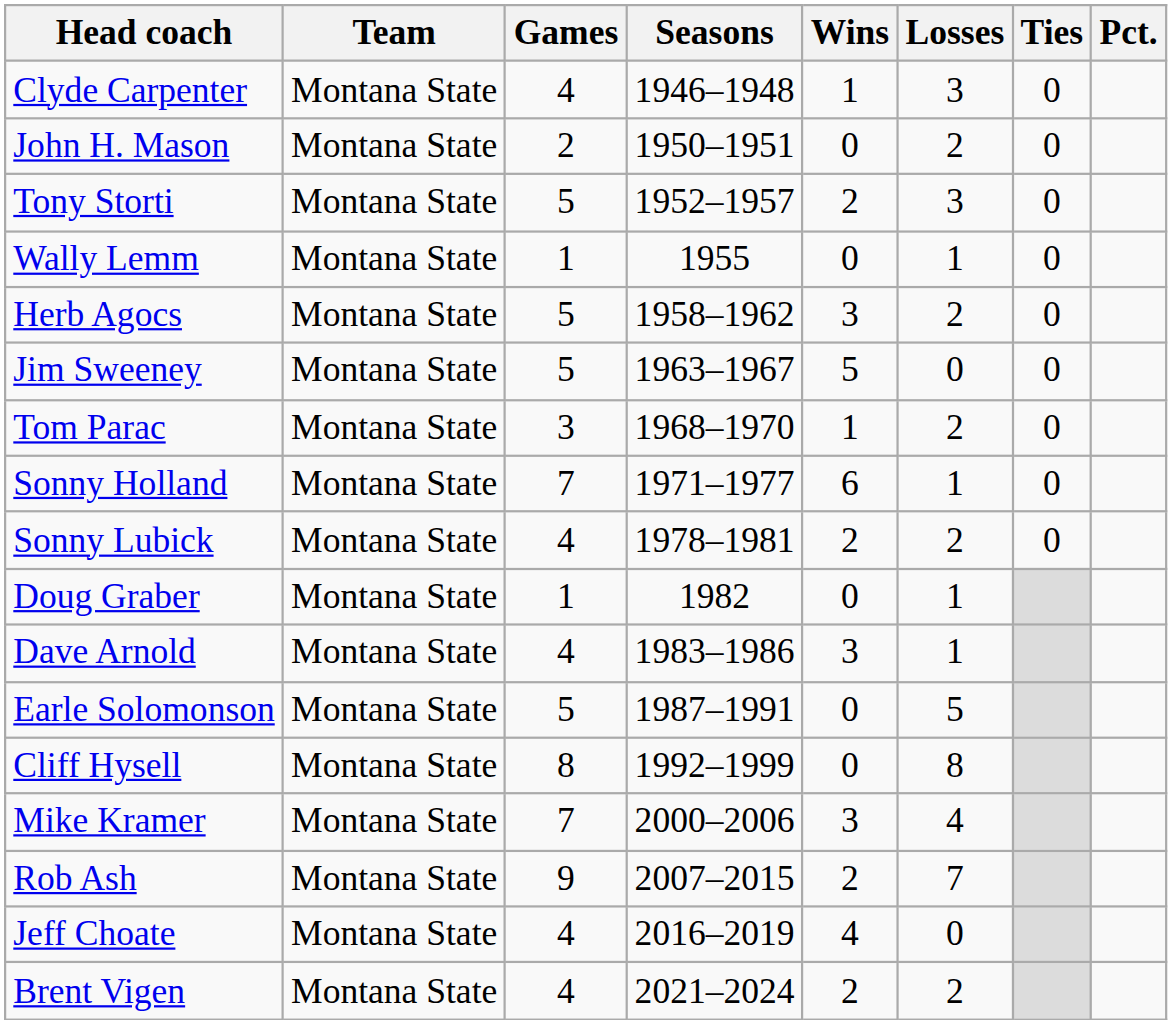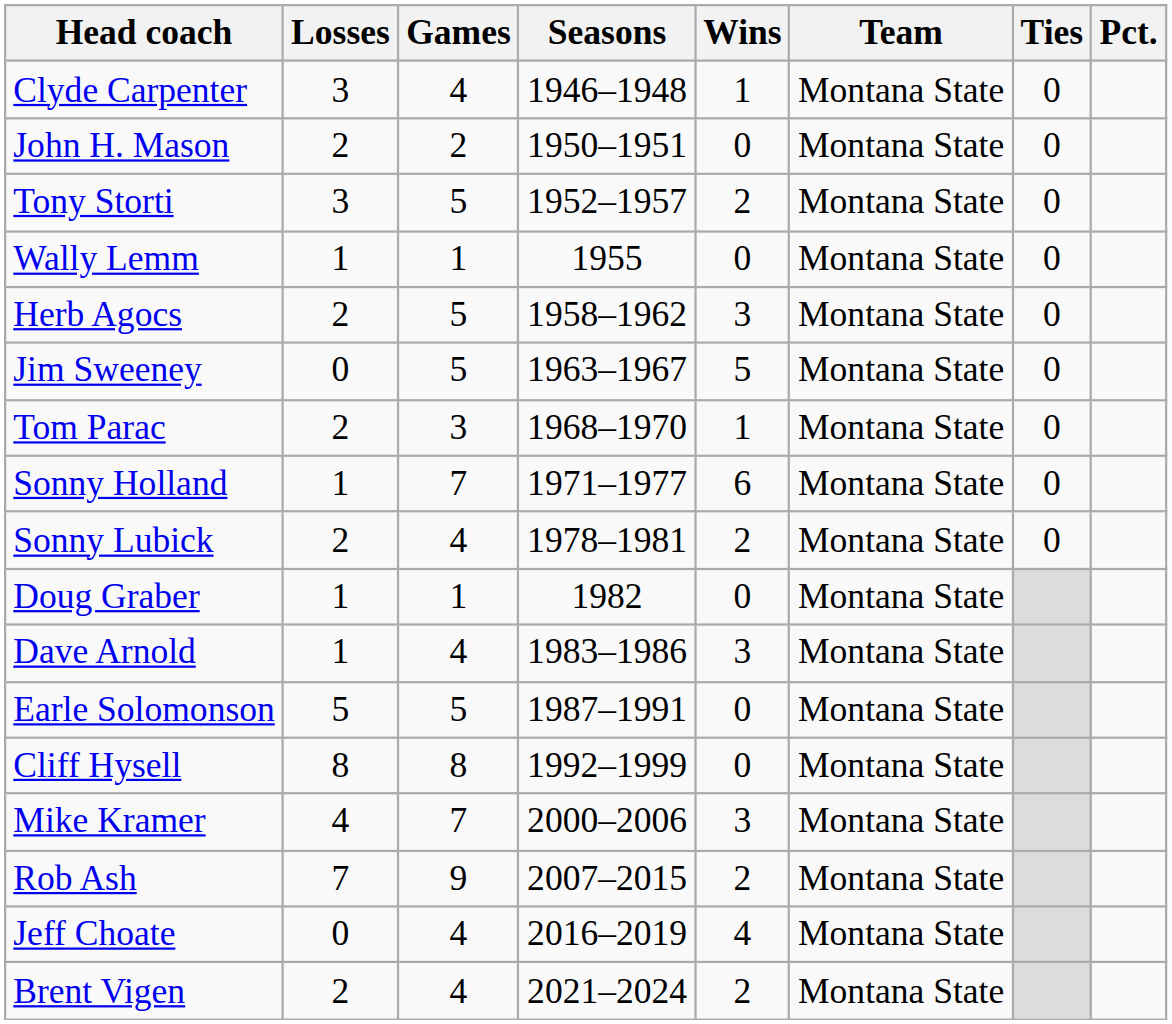 <table class="sortable wikitable" style="text-align:center">
 <tr>
 <th>Head coach</th>
-<th>Team</th>
+<th>Losses</th>
 <th>Games</th>
 <th>Seasons</th>
 <th>Wins</th>
-<th>Losses</th>
+<th>Team</th>
 <th>Ties</th>
 <th>Pct.</th>
 </tr>
 <tr>
 <td align=left><a href='#'>Clyde Carpenter</a></td>
-<td>Montana State</td>
+<td>3</td>
 <td>4</td>
 <td>1946–1948</td>
 <td>1</td>
-<td>3</td>
+<td>Montana State</td>
 <td>0</td>
 <td></td>
 </tr>
 <tr>
 <td align=left><a href='#'>John H. Mason</a></td>
-<td>Montana State</td>
+<td>2</td>
 <td>2</td>
 <td>1950–1951</td>
 <td>0</td>
-<td>2</td>
+<td>Montana State</td>
 <td>0</td>
 <td></td>
 </tr>
 <tr>
 <td align=left><a href='#'>Tony Storti</a></td>
-<td>Montana State</td>
+<td>3</td>
 <td>5</td>
 <td>1952–1957</td>
 <td>2</td>
-<td>3</td>
+<td>Montana State</td>
 <td>0</td>
 <td></td>
 </tr>
 <tr>
 <td align=left><a href='#'>Wally Lemm</a></td>
-<td>Montana State</td>
+<td>1</td>
 <td>1</td>
 <td>1955</td>
 <td>0</td>
-<td>1</td>
+<td>Montana State</td>
 <td>0</td>
 <td></td>
 </tr>
 <tr>
 <td align=left><a href='#'>Herb Agocs</a></td>
-<td>Montana State</td>
+<td>2</td>
 <td>5</td>
 <td>1958–1962</td>
 <td>3</td>
-<td>2</td>
+<td>Montana State</td>
 <td>0</td>
 <td></td>
 </tr>
 <tr>
 <td align=left><a href='#'>Jim Sweeney</a></td>
-<td>Montana State</td>
+<td>0</td>
 <td>5</td>
 <td>1963–1967</td>
 <td>5</td>
-<td>0</td>
+<td>Montana State</td>
 <td>0</td>
 <td>  </td>
 </tr>
 <tr>
 <td align=left><a href='#'>Tom Parac</a></td>
-<td>Montana State</td>
+<td>2</td>
 <td>3</td>
 <td>1968–1970</td>
 <td>1</td>
-<td>2</td>
+<td>Montana State</td>
 <td>0</td>
 <td></td>
 </tr>
 <tr>
 <td align=left><a href='#'>Sonny Holland</a></td>
-<td>Montana State</td>
+<td>1</td>
 <td>7</td>
 <td>1971–1977</td>
 <td>6</td>
-<td>1</td>
+<td>Montana State</td>
 <td>0</td>
 <td></td>
 </tr>
 <tr>
 <td align=left><a href='#'>Sonny Lubick</a></td>
-<td>Montana State</td>
+<td>2</td>
 <td>4</td>
 <td>1978–1981</td>
 <td>2</td>
-<td>2</td>
+<td>Montana State</td>
 <td>0</td>
 <td></td>
 </tr>
 <tr>
 <td align=left><a href='#'>Doug Graber</a></td>
-<td>Montana State</td>
+<td>1</td>
 <td>1</td>
 <td>1982</td>
 <td>0</td>
-<td>1</td>
+<td>Montana State</td>
 <td style="background:#DCDCDC;"> </td>
 <td></td>
 </tr>
 <tr>
 <td align=left><a href='#'>Dave Arnold</a></td>
-<td>Montana State</td>
+<td>1</td>
 <td>4</td>
 <td>1983–1986</td>
 <td>3</td>
-<td>1</td>
+<td>Montana State</td>
 <td style="background:#DCDCDC;"> </td>
 <td></td>
 </tr>
 <tr>
 <td align=left><a href='#'>Earle Solomonson</a></td>
-<td>Montana State</td>
+<td>5</td>
 <td>5</td>
 <td>1987–1991</td>
 <td>0</td>
-<td>5</td>
+<td>Montana State</td>
 <td style="background:#DCDCDC;"> </td>
 <td></td>
 </tr>
 <tr>
 <td align=left><a href='#'>Cliff Hysell</a></td>
-<td>Montana State</td>
+<td>8</td>
 <td>8</td>
 <td>1992–1999</td>
 <td>0</td>
-<td>8</td>
+<td>Montana State</td>
 <td style="background:#DCDCDC;"> </td>
 <td></td>
 </tr>
 <tr>
 <td align=left><a href='#'>Mike Kramer</a></td>
-<td>Montana State</td>
+<td>4</td>
 <td>7</td>
 <td>2000–2006</td>
 <td>3</td>
-<td>4</td>
+<td>Montana State</td>
 <td style="background:#DCDCDC;"> </td>
 <td></td>
 </tr>
 <tr>
 <td align=left><a href='#'>Rob Ash</a></td>
-<td>Montana State</td>
+<td>7</td>
 <td>9</td>
 <td>2007–2015</td>
 <td>2</td>
-<td>7</td>
+<td>Montana State</td>
 <td style="background:#DCDCDC;"> </td>
 <td></td>
 </tr>
 <tr>
 <td align=left><a href='#'>Jeff Choate</a></td>
-<td>Montana State</td>
+<td>0</td>
 <td>4</td>
 <td>2016–2019</td>
 <td>4</td>
-<td>0</td>
+<td>Montana State</td>
 <td style="background:#DCDCDC;"> </td>
 <td>  </td>
 </tr>
 <tr>
 <td align=left><a href='#'>Brent Vigen</a></td>
-<td>Montana State</td>
+<td>2</td>
 <td>4</td>
 <td>2021–2024</td>
 <td>2</td>
-<td>2</td>
+<td>Montana State</td>
 <td style="background:#DCDCDC;"> </td>
 <td></td>
 </tr>
 </table>
